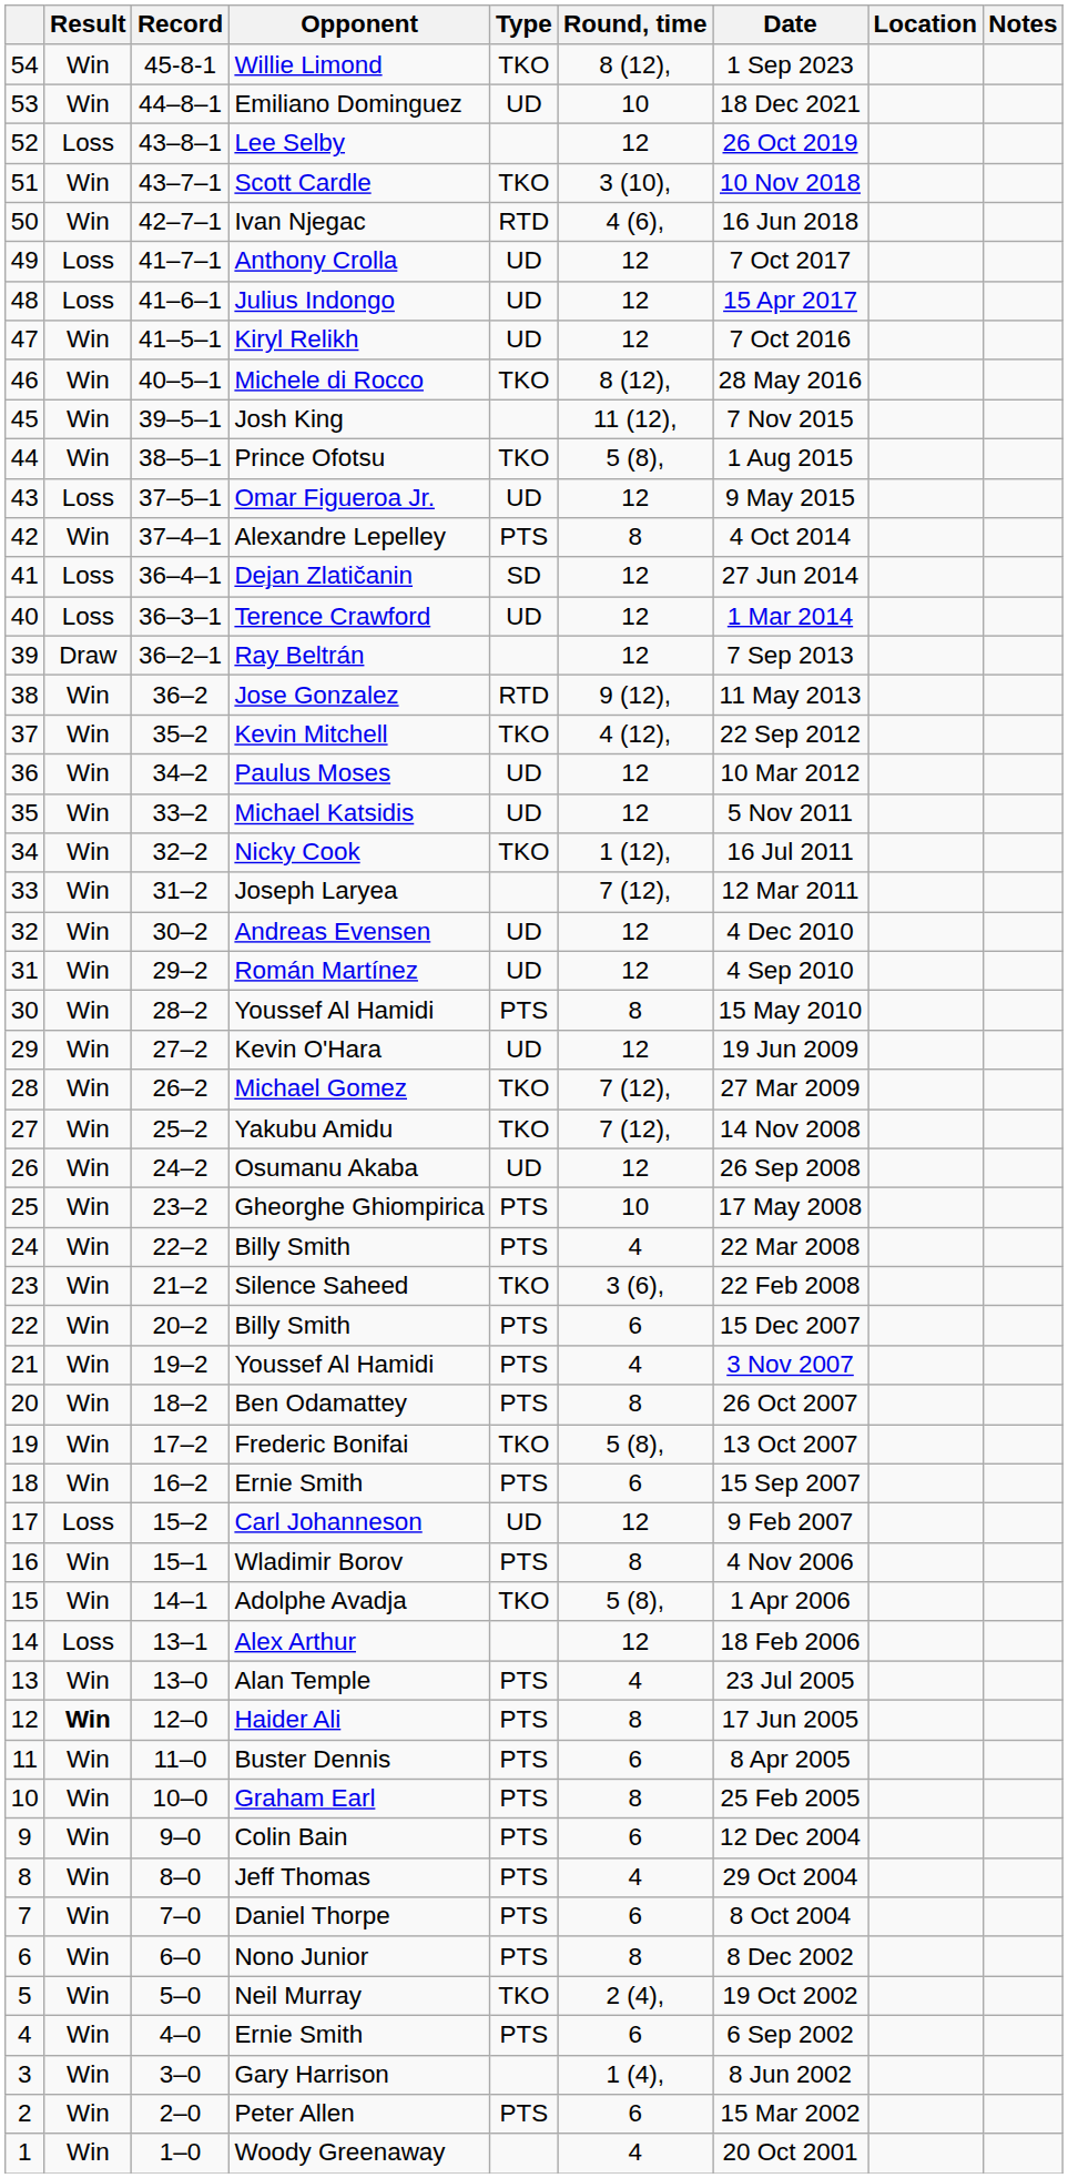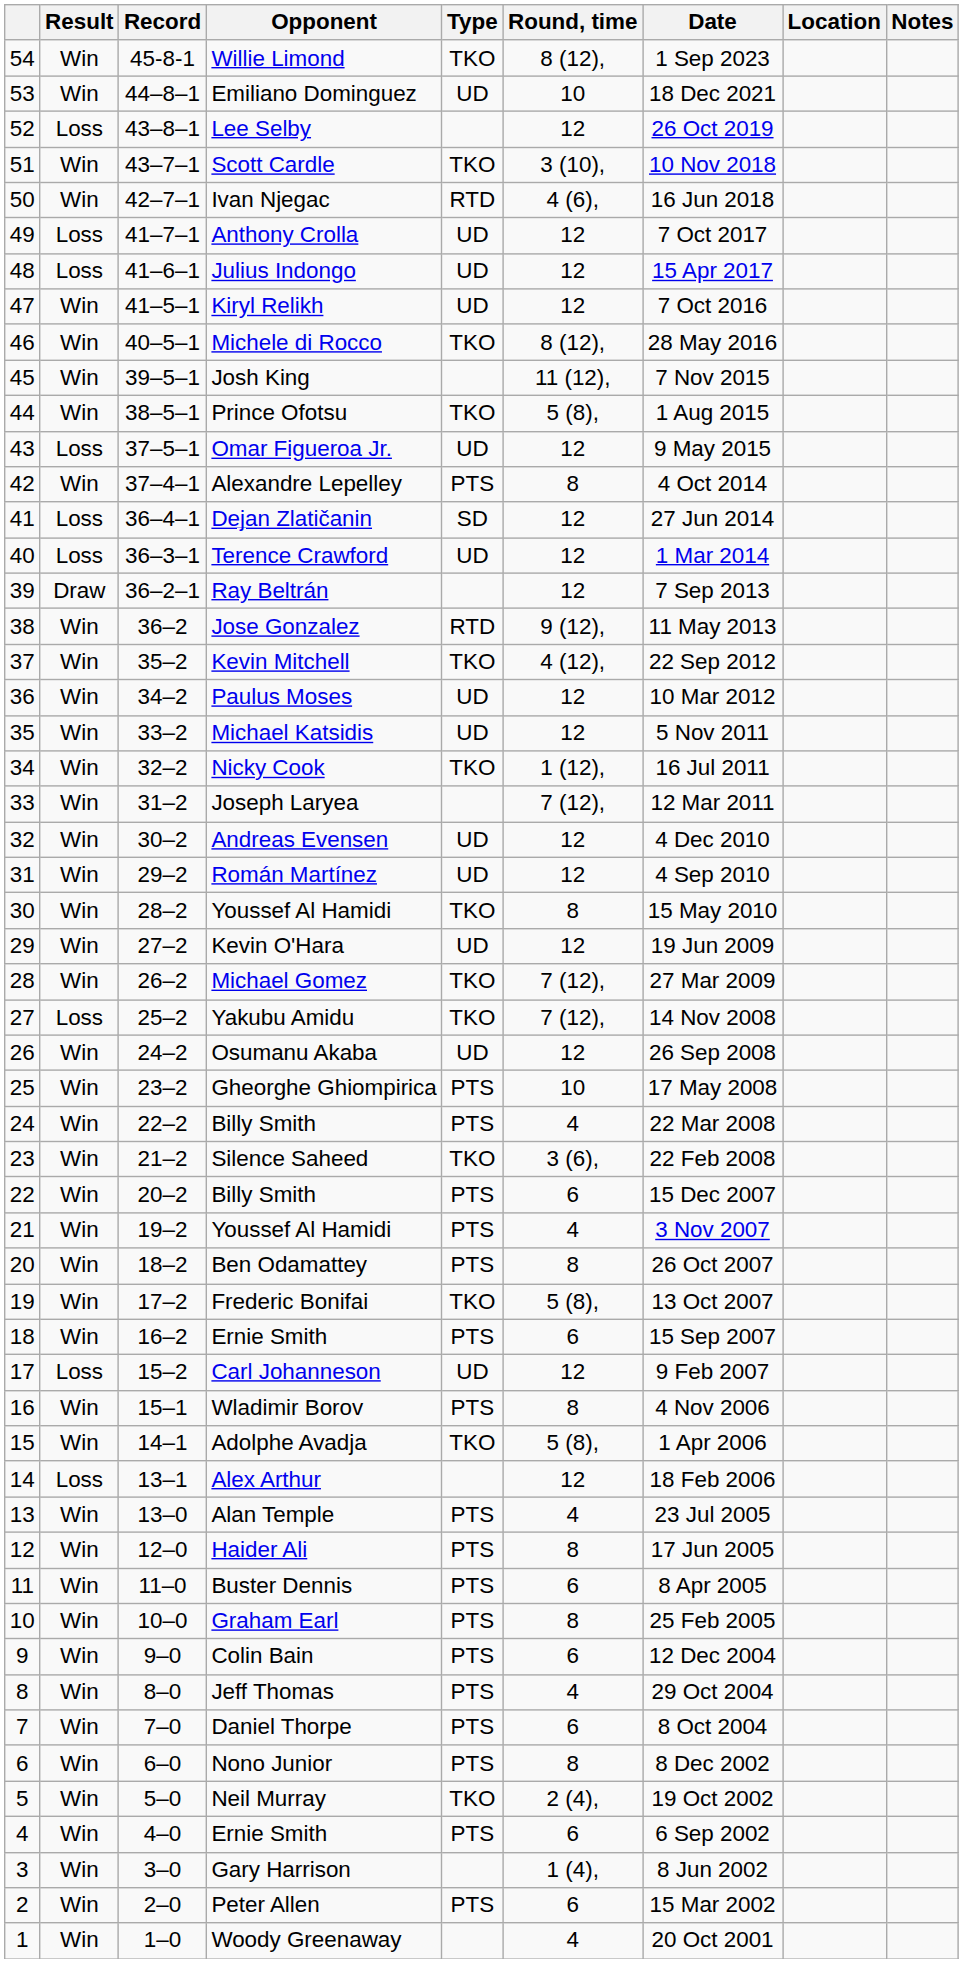 <table class="wikitable" style="text-align:center">
 <tr>
 <th></th>
 <th>Result</th>
 <th>Record</th>
 <th>Opponent</th>
 <th>Type</th>
 <th>Round, time</th>
 <th>Date</th>
 <th>Location</th>
 <th>Notes</th>
 </tr>
 <tr>
 <td>54</td>
 <td>Win</td>
 <td>45-8-1</td>
 <td style="text-align:left;"><a href='#'>Willie Limond</a></td>
 <td>TKO</td>
 <td>8 (12), </td>
 <td>1 Sep 2023</td>
 <td style="text-align:left;"></td>
 <td></td>
 </tr>
 <tr>
 <td>53</td>
 <td>Win</td>
 <td>44–8–1</td>
 <td style="text-align:left;">Emiliano Dominguez</td>
 <td>UD</td>
 <td>10</td>
 <td>18 Dec 2021</td>
 <td style="text-align:left;"></td>
 <td></td>
 </tr>
 <tr>
 <td>52</td>
 <td>Loss</td>
 <td>43–8–1</td>
 <td style="text-align:left;"><a href='#'>Lee Selby</a></td>
 <td></td>
 <td>12</td>
 <td><a href='#'>26 Oct 2019</a></td>
 <td style="text-align:left;"></td>
 <td></td>
 </tr>
 <tr>
 <td>51</td>
 <td>Win</td>
 <td>43–7–1</td>
 <td style="text-align:left;"><a href='#'>Scott Cardle</a></td>
 <td>TKO</td>
 <td>3 (10), </td>
 <td><a href='#'>10 Nov 2018</a></td>
 <td style="text-align:left;"></td>
 <td></td>
 </tr>
 <tr>
 <td>50</td>
 <td>Win</td>
 <td>42–7–1</td>
 <td style="text-align:left;">Ivan Njegac</td>
 <td>RTD</td>
 <td>4 (6), </td>
 <td>16 Jun 2018</td>
 <td style="text-align:left;"></td>
 <td></td>
 </tr>
 <tr>
 <td>49</td>
 <td>Loss</td>
 <td>41–7–1</td>
 <td style="text-align:left;"><a href='#'>Anthony Crolla</a></td>
 <td>UD</td>
 <td>12</td>
 <td>7 Oct 2017</td>
 <td style="text-align:left;"></td>
 <td></td>
 </tr>
 <tr>
 <td>48</td>
 <td>Loss</td>
 <td>41–6–1</td>
 <td style="text-align:left;"><a href='#'>Julius Indongo</a></td>
 <td>UD</td>
 <td>12</td>
 <td><a href='#'>15 Apr 2017</a></td>
 <td style="text-align:left;"></td>
 <td style="text-align:left;"></td>
 </tr>
 <tr>
 <td>47</td>
 <td>Win</td>
 <td>41–5–1</td>
 <td style="text-align:left;"><a href='#'>Kiryl Relikh</a></td>
 <td>UD</td>
 <td>12</td>
 <td>7 Oct 2016</td>
 <td style="text-align:left;"></td>
 <td style="text-align:left;"></td>
 </tr>
 <tr>
 <td>46</td>
 <td>Win</td>
 <td>40–5–1</td>
 <td style="text-align:left;"><a href='#'>Michele di Rocco</a></td>
 <td>TKO</td>
 <td>8 (12), </td>
 <td>28 May 2016</td>
 <td style="text-align:left;"></td>
 <td style="text-align:left;"></td>
 </tr>
 <tr>
 <td>45</td>
 <td>Win</td>
 <td>39–5–1</td>
 <td style="text-align:left;">Josh King</td>
 <td></td>
 <td>11 (12), </td>
 <td>7 Nov 2015</td>
 <td style="text-align:left;"></td>
 <td style="text-align:left;"></td>
 </tr>
 <tr>
 <td>44</td>
 <td>Win</td>
 <td>38–5–1</td>
 <td style="text-align:left;">Prince Ofotsu</td>
 <td>TKO</td>
 <td>5 (8), </td>
 <td>1 Aug 2015</td>
 <td style="text-align:left;"></td>
 <td></td>
 </tr>
 <tr>
 <td>43</td>
 <td>Loss</td>
 <td>37–5–1</td>
 <td style="text-align:left;"><a href='#'>Omar Figueroa Jr.</a></td>
 <td>UD</td>
 <td>12</td>
 <td>9 May 2015</td>
 <td style="text-align:left;"></td>
 <td></td>
 </tr>
 <tr>
 <td>42</td>
 <td>Win</td>
 <td>37–4–1</td>
 <td style="text-align:left;">Alexandre Lepelley</td>
 <td>PTS</td>
 <td>8</td>
 <td>4 Oct 2014</td>
 <td style="text-align:left;"></td>
 <td></td>
 </tr>
 <tr>
 <td>41</td>
 <td>Loss</td>
 <td>36–4–1</td>
 <td style="text-align:left;"><a href='#'>Dejan Zlatičanin</a></td>
 <td>SD</td>
 <td>12</td>
 <td>27 Jun 2014</td>
 <td style="text-align:left;"></td>
 <td style="text-align:left;"></td>
 </tr>
 <tr>
 <td>40</td>
 <td>Loss</td>
 <td>36–3–1</td>
 <td style="text-align:left;"><a href='#'>Terence Crawford</a></td>
 <td>UD</td>
 <td>12</td>
 <td><a href='#'>1 Mar 2014</a></td>
 <td style="text-align:left;"></td>
 <td style="text-align:left;"></td>
 </tr>
 <tr>
 <td>39</td>
 <td>Draw</td>
 <td>36–2–1</td>
 <td style="text-align:left;"><a href='#'>Ray Beltrán</a></td>
 <td></td>
 <td>12</td>
 <td>7 Sep 2013</td>
 <td style="text-align:left;"></td>
 <td style="text-align:left;"></td>
 </tr>
 <tr>
 <td>38</td>
 <td>Win</td>
 <td>36–2</td>
 <td style="text-align:left;"><a href='#'>Jose Gonzalez</a></td>
 <td>RTD</td>
 <td>9 (12), </td>
 <td>11 May 2013</td>
 <td style="text-align:left;"></td>
 <td style="text-align:left;"></td>
 </tr>
 <tr>
 <td>37</td>
 <td>Win</td>
 <td>35–2</td>
 <td style="text-align:left;"><a href='#'>Kevin Mitchell</a></td>
 <td>TKO</td>
 <td>4 (12), </td>
 <td>22 Sep 2012</td>
 <td style="text-align:left;"></td>
 <td style="text-align:left;"></td>
 </tr>
 <tr>
 <td>36</td>
 <td>Win</td>
 <td>34–2</td>
 <td style="text-align:left;"><a href='#'>Paulus Moses</a></td>
 <td>UD</td>
 <td>12</td>
 <td>10 Mar 2012</td>
 <td style="text-align:left;"></td>
 <td style="text-align:left;"></td>
 </tr>
 <tr>
 <td>35</td>
 <td>Win</td>
 <td>33–2</td>
 <td style="text-align:left;"><a href='#'>Michael Katsidis</a></td>
 <td>UD</td>
 <td>12</td>
 <td>5 Nov 2011</td>
 <td style="text-align:left;"></td>
 <td style="text-align:left;"></td>
 </tr>
 <tr>
 <td>34</td>
 <td>Win</td>
 <td>32–2</td>
 <td style="text-align:left;"><a href='#'>Nicky Cook</a></td>
 <td>TKO</td>
 <td>1 (12), </td>
 <td>16 Jul 2011</td>
 <td style="text-align:left;"></td>
 <td style="text-align:left;"></td>
 </tr>
 <tr>
 <td>33</td>
 <td>Win</td>
 <td>31–2</td>
 <td style="text-align:left;">Joseph Laryea</td>
 <td></td>
 <td>7 (12), </td>
 <td>12 Mar 2011</td>
 <td style="text-align:left;"></td>
 <td style="text-align:left;"></td>
 </tr>
 <tr>
 <td>32</td>
 <td>Win</td>
 <td>30–2</td>
 <td style="text-align:left;"><a href='#'>Andreas Evensen</a></td>
 <td>UD</td>
 <td>12</td>
 <td>4 Dec 2010</td>
 <td style="text-align:left;"></td>
 <td style="text-align:left;"></td>
 </tr>
 <tr>
 <td>31</td>
 <td>Win</td>
 <td>29–2</td>
 <td style="text-align:left;"><a href='#'>Román Martínez</a></td>
 <td>UD</td>
 <td>12</td>
 <td>4 Sep 2010</td>
 <td style="text-align:left;"></td>
 <td style="text-align:left;"></td>
 </tr>
 <tr>
 <td>30</td>
 <td>Win</td>
 <td>28–2</td>
 <td style="text-align:left;">Youssef Al Hamidi</td>
-<td>PTS</td>
+<td>TKO</td>
 <td>8</td>
 <td>15 May 2010</td>
 <td style="text-align:left;"></td>
 <td></td>
 </tr>
 <tr>
 <td>29</td>
 <td>Win</td>
 <td>27–2</td>
 <td style="text-align:left;">Kevin O'Hara</td>
 <td>UD</td>
 <td>12</td>
 <td>19 Jun 2009</td>
 <td style="text-align:left;"></td>
 <td style="text-align:left;"></td>
 </tr>
 <tr>
 <td>28</td>
 <td>Win</td>
 <td>26–2</td>
 <td style="text-align:left;"><a href='#'>Michael Gomez</a></td>
 <td>TKO</td>
 <td>7 (12), </td>
 <td>27 Mar 2009</td>
 <td style="text-align:left;"></td>
 <td style="text-align:left;"></td>
 </tr>
 <tr>
 <td>27</td>
-<td>Win</td>
+<td>Loss</td>
 <td>25–2</td>
 <td style="text-align:left;">Yakubu Amidu</td>
 <td>TKO</td>
 <td>7 (12), </td>
 <td>14 Nov 2008</td>
 <td style="text-align:left;"></td>
 <td style="text-align:left;"></td>
 </tr>
 <tr>
 <td>26</td>
 <td>Win</td>
 <td>24–2</td>
 <td style="text-align:left;">Osumanu Akaba</td>
 <td>UD</td>
 <td>12</td>
 <td>26 Sep 2008</td>
 <td style="text-align:left;"></td>
 <td style="text-align:left;"></td>
 </tr>
 <tr>
 <td>25</td>
 <td>Win</td>
 <td>23–2</td>
 <td style="text-align:left;">Gheorghe Ghiompirica</td>
 <td>PTS</td>
 <td>10</td>
 <td>17 May 2008</td>
 <td style="text-align:left;"></td>
 <td></td>
 </tr>
 <tr>
 <td>24</td>
 <td>Win</td>
 <td>22–2</td>
 <td style="text-align:left;">Billy Smith</td>
 <td>PTS</td>
 <td>4</td>
 <td>22 Mar 2008</td>
 <td style="text-align:left;"></td>
 <td></td>
 </tr>
 <tr>
 <td>23</td>
 <td>Win</td>
 <td>21–2</td>
 <td style="text-align:left;">Silence Saheed</td>
 <td>TKO</td>
 <td>3 (6), </td>
 <td>22 Feb 2008</td>
 <td style="text-align:left;"></td>
 <td></td>
 </tr>
 <tr>
 <td>22</td>
 <td>Win</td>
 <td>20–2</td>
 <td style="text-align:left;">Billy Smith</td>
 <td>PTS</td>
 <td>6</td>
 <td>15 Dec 2007</td>
 <td style="text-align:left;"></td>
 <td></td>
 </tr>
 <tr>
 <td>21</td>
 <td>Win</td>
 <td>19–2</td>
 <td style="text-align:left;">Youssef Al Hamidi</td>
 <td>PTS</td>
 <td>4</td>
 <td><a href='#'>3 Nov 2007</a></td>
 <td style="text-align:left;"></td>
 <td></td>
 </tr>
 <tr>
 <td>20</td>
 <td>Win</td>
 <td>18–2</td>
 <td style="text-align:left;">Ben Odamattey</td>
 <td>PTS</td>
 <td>8</td>
 <td>26 Oct 2007</td>
 <td style="text-align:left;"></td>
 <td></td>
 </tr>
 <tr>
 <td>19</td>
 <td>Win</td>
 <td>17–2</td>
 <td style="text-align:left;">Frederic Bonifai</td>
 <td>TKO</td>
 <td>5 (8), </td>
 <td>13 Oct 2007</td>
 <td style="text-align:left;"></td>
 <td></td>
 </tr>
 <tr>
 <td>18</td>
 <td>Win</td>
 <td>16–2</td>
 <td style="text-align:left;">Ernie Smith</td>
 <td>PTS</td>
 <td>6</td>
 <td>15 Sep 2007</td>
 <td style="text-align:left;"></td>
 <td></td>
 </tr>
 <tr>
 <td>17</td>
 <td>Loss</td>
 <td>15–2</td>
 <td style="text-align:left;"><a href='#'>Carl Johanneson</a></td>
 <td>UD</td>
 <td>12</td>
 <td>9 Feb 2007</td>
 <td style="text-align:left;"></td>
 <td style="text-align:left;"></td>
 </tr>
 <tr>
 <td>16</td>
 <td>Win</td>
 <td>15–1</td>
 <td style="text-align:left;">Wladimir Borov</td>
 <td>PTS</td>
 <td>8</td>
 <td>4 Nov 2006</td>
 <td style="text-align:left;"></td>
 <td></td>
 </tr>
 <tr>
 <td>15</td>
 <td>Win</td>
 <td>14–1</td>
 <td style="text-align:left;">Adolphe Avadja</td>
 <td>TKO</td>
 <td>5 (8), </td>
 <td>1 Apr 2006</td>
 <td style="text-align:left;"></td>
 <td></td>
 </tr>
 <tr>
 <td>14</td>
 <td>Loss</td>
 <td>13–1</td>
 <td style="text-align:left;"><a href='#'>Alex Arthur</a></td>
 <td></td>
 <td>12</td>
 <td>18 Feb 2006</td>
 <td style="text-align:left;"></td>
 <td style="text-align:left;"></td>
 </tr>
 <tr>
 <td>13</td>
 <td>Win</td>
 <td>13–0</td>
 <td style="text-align:left;">Alan Temple</td>
 <td>PTS</td>
 <td>4</td>
 <td>23 Jul 2005</td>
 <td style="text-align:left;"></td>
 <td></td>
 </tr>
 <tr>
 <td>12</td>
-<td><strong>Win</strong></td>
+<td>Win</td>
 <td>12–0</td>
 <td style="text-align:left;"><a href='#'>Haider Ali</a></td>
 <td>PTS</td>
 <td>8</td>
 <td>17 Jun 2005</td>
 <td style="text-align:left;"></td>
 <td></td>
 </tr>
 <tr>
 <td>11</td>
 <td>Win</td>
 <td>11–0</td>
 <td style="text-align:left;">Buster Dennis</td>
 <td>PTS</td>
 <td>6</td>
 <td>8 Apr 2005</td>
 <td style="text-align:left;"></td>
 <td></td>
 </tr>
 <tr>
 <td>10</td>
 <td>Win</td>
 <td>10–0</td>
 <td style="text-align:left;"><a href='#'>Graham Earl</a></td>
 <td>PTS</td>
 <td>8</td>
 <td>25 Feb 2005</td>
 <td style="text-align:left;"></td>
 <td></td>
 </tr>
 <tr>
 <td>9</td>
 <td>Win</td>
 <td>9–0</td>
 <td style="text-align:left;">Colin Bain</td>
 <td>PTS</td>
 <td>6</td>
 <td>12 Dec 2004</td>
 <td style="text-align:left;"></td>
 <td></td>
 </tr>
 <tr>
 <td>8</td>
 <td>Win</td>
 <td>8–0</td>
 <td style="text-align:left;">Jeff Thomas</td>
 <td>PTS</td>
 <td>4</td>
 <td>29 Oct 2004</td>
 <td style="text-align:left;"></td>
 <td></td>
 </tr>
 <tr>
 <td>7</td>
 <td>Win</td>
 <td>7–0</td>
 <td style="text-align:left;">Daniel Thorpe</td>
 <td>PTS</td>
 <td>6</td>
 <td>8 Oct 2004</td>
 <td style="text-align:left;"></td>
 <td></td>
 </tr>
 <tr>
 <td>6</td>
 <td>Win</td>
 <td>6–0</td>
 <td style="text-align:left;">Nono Junior</td>
 <td>PTS</td>
 <td>8</td>
 <td>8 Dec 2002</td>
 <td style="text-align:left;"></td>
 <td></td>
 </tr>
 <tr>
 <td>5</td>
 <td>Win</td>
 <td>5–0</td>
 <td style="text-align:left;">Neil Murray</td>
 <td>TKO</td>
 <td>2 (4), </td>
 <td>19 Oct 2002</td>
 <td style="text-align:left;"></td>
 <td></td>
 </tr>
 <tr>
 <td>4</td>
 <td>Win</td>
 <td>4–0</td>
 <td style="text-align:left;">Ernie Smith</td>
 <td>PTS</td>
 <td>6</td>
 <td>6 Sep 2002</td>
 <td style="text-align:left;"></td>
 <td></td>
 </tr>
 <tr>
 <td>3</td>
 <td>Win</td>
 <td>3–0</td>
 <td style="text-align:left;">Gary Harrison</td>
 <td></td>
 <td>1 (4), </td>
 <td>8 Jun 2002</td>
 <td style="text-align:left;"></td>
 <td></td>
 </tr>
 <tr>
 <td>2</td>
 <td>Win</td>
 <td>2–0</td>
 <td style="text-align:left;">Peter Allen</td>
 <td>PTS</td>
 <td>6</td>
 <td>15 Mar 2002</td>
 <td style="text-align:left;"></td>
 <td></td>
 </tr>
 <tr>
 <td>1</td>
 <td>Win</td>
 <td>1–0</td>
 <td style="text-align:left;">Woody Greenaway</td>
 <td></td>
 <td>4</td>
 <td>20 Oct 2001</td>
 <td style="text-align:left;"></td>
 <td></td>
 </tr>
 </table>
